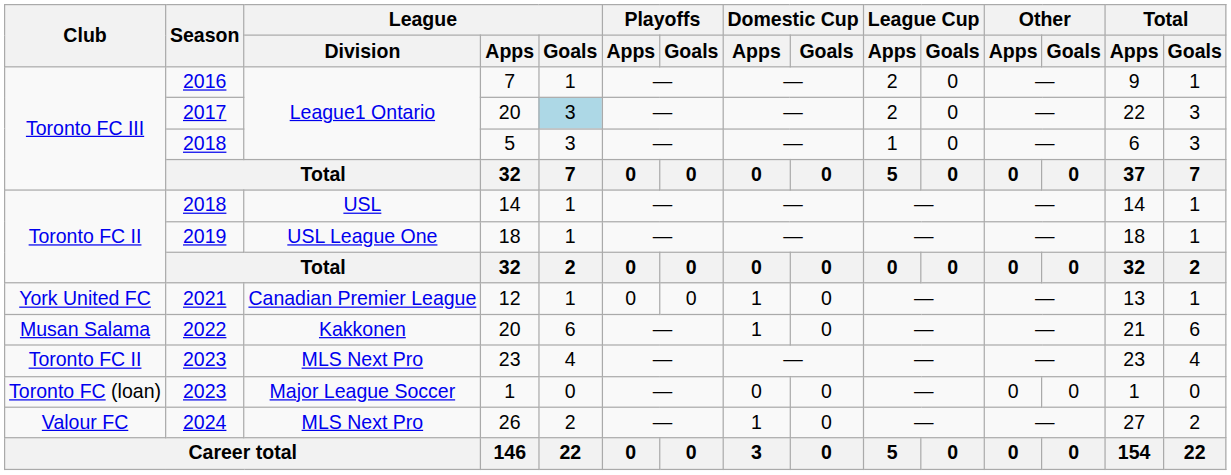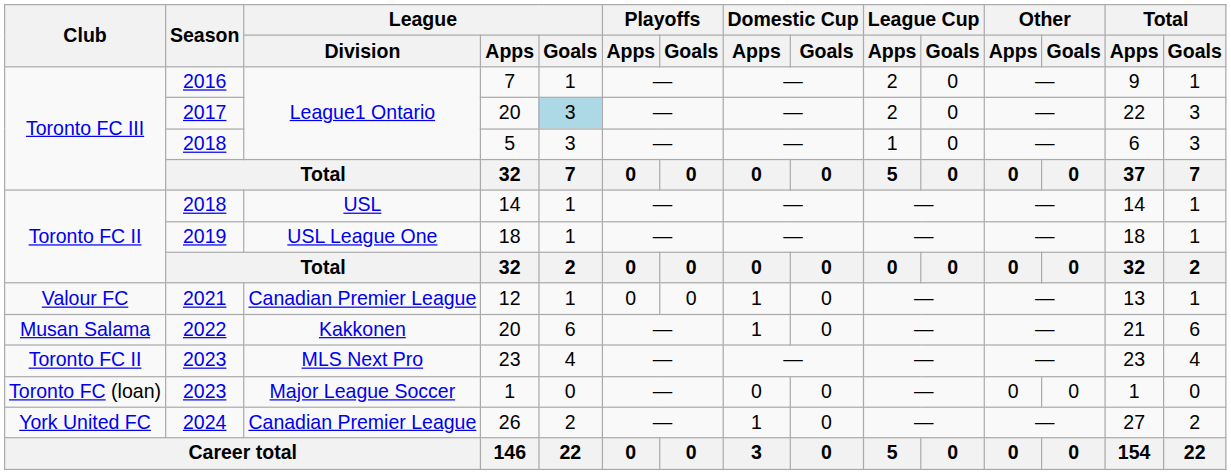 <table class="wikitable" style="text-align: center;">
 <tr>
 <th rowspan="2">Club</th>
 <th rowspan="2">Season</th>
 <th colspan="3">League</th>
 <th colspan="2">Playoffs</th>
 <th colspan="2">Domestic Cup</th>
 <th colspan="2">League Cup</th>
 <th colspan="2">Other</th>
 <th colspan="2">Total</th>
 </tr>
 <tr>
 <th>Division</th>
 <th>Apps</th>
 <th>Goals</th>
 <th>Apps</th>
 <th>Goals</th>
 <th>Apps</th>
 <th>Goals</th>
 <th>Apps</th>
 <th>Goals</th>
 <th>Apps</th>
 <th>Goals</th>
 <th>Apps</th>
 <th>Goals</th>
 </tr>
 <tr>
 <td rowspan="4"><a href='#'>Toronto FC III</a></td>
 <td><a href='#'>2016</a></td>
 <td rowspan="3"><a href='#'>League1 Ontario</a></td>
 <td>7</td>
 <td>1</td>
 <td colspan="2">—</td>
 <td colspan="2">—</td>
 <td>2</td>
 <td>0</td>
 <td colspan="2">—</td>
 <td>9</td>
 <td>1</td>
 </tr>
 <tr>
 <td><a href='#'>2017</a></td>
 <td>20</td>
 <td style="background: lightblue;">3</td>
 <td colspan="2">—</td>
 <td colspan="2">—</td>
 <td>2</td>
 <td>0</td>
 <td colspan="2">—</td>
 <td>22</td>
 <td>3</td>
 </tr>
 <tr>
 <td><a href='#'>2018</a></td>
 <td>5</td>
 <td>3</td>
 <td colspan="2">—</td>
 <td colspan="2">—</td>
 <td>1</td>
 <td>0</td>
 <td colspan="2">—</td>
 <td>6</td>
 <td>3</td>
 </tr>
 <tr>
 <th colspan="2">Total</th>
 <th>32</th>
 <th>7</th>
 <th>0</th>
 <th>0</th>
 <th>0</th>
 <th>0</th>
 <th>5</th>
 <th>0</th>
 <th>0</th>
 <th>0</th>
 <th>37</th>
 <th>7</th>
 </tr>
 <tr>
 <td rowspan="3"><a href='#'>Toronto FC II</a></td>
 <td><a href='#'>2018</a></td>
 <td><a href='#'>USL</a></td>
 <td>14</td>
 <td>1</td>
 <td colspan="2">—</td>
 <td colspan="2">—</td>
 <td colspan="2">—</td>
 <td colspan="2">—</td>
 <td>14</td>
 <td>1</td>
 </tr>
 <tr>
 <td><a href='#'>2019</a></td>
 <td><a href='#'>USL League One</a></td>
 <td>18</td>
 <td>1</td>
 <td colspan="2">—</td>
 <td colspan="2">—</td>
 <td colspan="2">—</td>
 <td colspan="2">—</td>
 <td>18</td>
 <td>1</td>
 </tr>
 <tr>
 <th colspan="2">Total</th>
 <th>32</th>
 <th>2</th>
 <th>0</th>
 <th>0</th>
 <th>0</th>
 <th>0</th>
 <th>0</th>
 <th>0</th>
 <th>0</th>
 <th>0</th>
 <th>32</th>
 <th>2</th>
 </tr>
 <tr>
-<td><a href='#'>York United FC</a></td>
+<td><a href='#'>Valour FC</a></td>
 <td><a href='#'>2021</a></td>
 <td><a href='#'>Canadian Premier League</a></td>
 <td>12</td>
 <td>1</td>
 <td>0</td>
 <td>0</td>
 <td>1</td>
 <td>0</td>
 <td colspan="2">—</td>
 <td colspan="2">—</td>
 <td>13</td>
 <td>1</td>
 </tr>
 <tr>
 <td><a href='#'>Musan Salama</a></td>
 <td><a href='#'>2022</a></td>
 <td><a href='#'>Kakkonen</a></td>
 <td>20</td>
 <td>6</td>
 <td colspan="2">—</td>
 <td>1</td>
 <td>0</td>
 <td colspan="2">—</td>
 <td colspan="2">—</td>
 <td>21</td>
 <td>6</td>
 </tr>
 <tr>
 <td><a href='#'>Toronto FC II</a></td>
 <td><a href='#'>2023</a></td>
 <td><a href='#'>MLS Next Pro</a></td>
 <td>23</td>
 <td>4</td>
 <td colspan="2">—</td>
 <td colspan="2">—</td>
 <td colspan="2">—</td>
 <td colspan="2">—</td>
 <td>23</td>
 <td>4</td>
 </tr>
 <tr>
 <td><a href='#'>Toronto FC</a> (loan)</td>
 <td><a href='#'>2023</a></td>
 <td><a href='#'>Major League Soccer</a></td>
 <td>1</td>
 <td>0</td>
 <td colspan="2">—</td>
 <td>0</td>
 <td>0</td>
 <td colspan="2">—</td>
 <td>0</td>
 <td>0</td>
 <td>1</td>
 <td>0</td>
 </tr>
 <tr>
-<td><a href='#'>Valour FC</a></td>
+<td><a href='#'>York United FC</a></td>
 <td><a href='#'>2024</a></td>
-<td><a href='#'>MLS Next Pro</a></td>
+<td><a href='#'>Canadian Premier League</a></td>
 <td>26</td>
 <td>2</td>
 <td colspan="2">—</td>
 <td>1</td>
 <td>0</td>
 <td colspan="2">—</td>
 <td colspan="2">—</td>
 <td>27</td>
 <td>2</td>
 </tr>
 <tr>
 <th colspan="3">Career total</th>
 <th>146</th>
 <th>22</th>
 <th>0</th>
 <th>0</th>
 <th>3</th>
 <th>0</th>
 <th>5</th>
 <th>0</th>
 <th>0</th>
 <th>0</th>
 <th>154</th>
 <th>22</th>
 </tr>
 </table>
